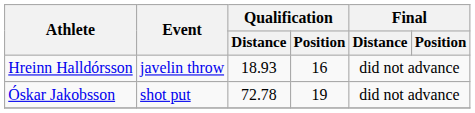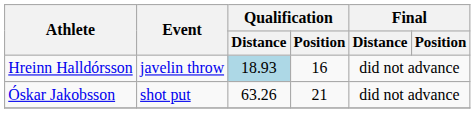 <table class="wikitable" style="font-size:90%">
 <tr>
 <th rowspan="2">Athlete</th>
 <th rowspan="2">Event</th>
 <th colspan="2">Qualification</th>
 <th colspan="2">Final</th>
 </tr>
 <tr style="font-size:95%">
 <th>Distance</th>
 <th>Position</th>
 <th>Distance</th>
 <th>Position</th>
 </tr>
 <tr align=center>
 <td align=left><a href='#'>Hreinn Halldórsson</a></td>
 <td align=left><a href='#'>javelin throw</a></td>
-<td>18.93</td>
+<td style="background: lightblue;">18.93</td>
 <td>16</td>
 <td colspan=2>did not advance</td>
 </tr>
 <tr align=center>
 <td align=left><a href='#'>Óskar Jakobsson</a></td>
 <td align=left><a href='#'>shot put</a></td>
-<td>72.78</td>
-<td>19</td>
+<td>63.26</td>
+<td>21</td>
 <td colspan=2>did not advance</td>
 </tr>
 <tr align=center>
 </tr>
 </table>
